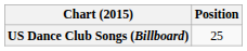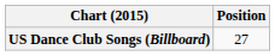 <table class="wikitable plainrowheaders" style="text-align:center;">
 <tr>
 <th>Chart (2015)</th>
 <th>Position</th>
 </tr>
 <tr>
 <th scope="row">US Dance Club Songs (<em>Billboard</em>)</th>
-<td>25</td>
+<td>27</td>
 </tr>
 </table>
